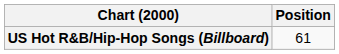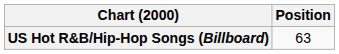 <table class="wikitable plainrowheaders" style="text-align:center">
 <tr>
 <th scope="col">Chart (2000)</th>
 <th scope="col">Position</th>
 </tr>
 <tr>
 <th scope="row">US Hot R&B/Hip-Hop Songs (<em>Billboard</em>)</th>
-<td>61</td>
+<td>63</td>
 </tr>
 </table>
